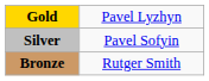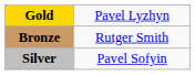 <table class="wikitable" style="text-align:center; " width="35%">
 <tr>
 <td bgcolor="gold"><strong>Gold</strong></td>
 <td><a href='#'>Pavel Lyzhyn</a><br>  <small><em></em></small></td>
 </tr>
 <tr>
+<td bgcolor="CC9966"><strong>Bronze</strong></td>
+<td><a href='#'>Rutger Smith</a><br>  <small><em></em></small></td>
+</tr>
+<tr>
 <td bgcolor="silver"><strong>Silver</strong></td>
 <td><a href='#'>Pavel Sofyin</a><br>  <small><em></em></small></td>
 </tr>
-<tr>
-<td bgcolor="CC9966"><strong>Bronze</strong></td>
-<td><a href='#'>Rutger Smith</a><br>  <small><em></em></small></td>
-</tr>
 </table>
